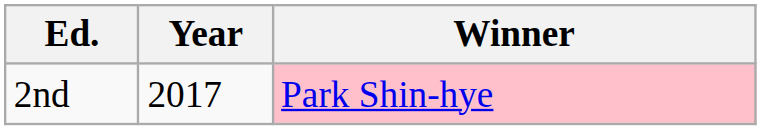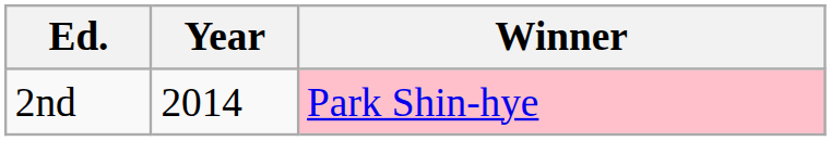 <table class="wikitable">
 <tr align=center>
 <th style="width:50px">Ed.</th>
 <th style="width:50px">Year</th>
 <th style="width:200px">Winner</th>
 </tr>
 <tr>
 <td>2nd</td>
-<td>2017</td>
+<td>2014</td>
 <td style="background: pink;"><a href='#'>Park Shin-hye</a></td>
 </tr>
 </table>
